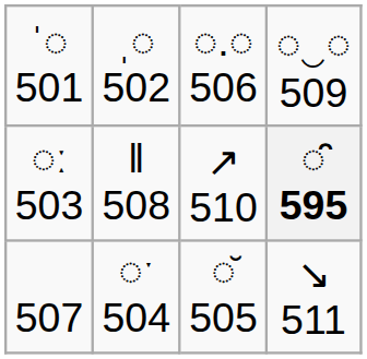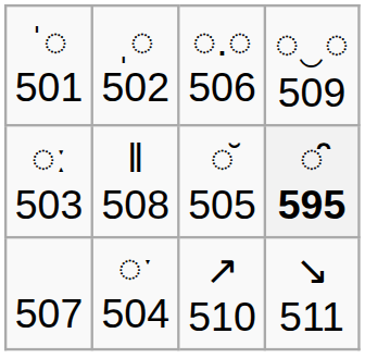 <table class="wikitable IPA">
 <tr align=center>
 <td>ˈ◌ <br> 501</td>
 <td>ˌ◌ <br> 502</td>
 <td>◌.◌ <br> 506</td>
 <td>◌‿◌ <br> 509</td>
 </tr>
 <tr align=center>
 <td>◌ː <br> 503</td>
 <td>‖ <br> 508</td>
-<td>↗ <br> 510</td>
+<td>◌̆ <br> 505</td>
 <th>◌̑ <br> 595</th>
 </tr>
 <tr align="center">
 <td> <br> 507</td>
 <td>◌ˑ <br> 504</td>
-<td>◌̆ <br> 505</td>
+<td>↗ <br> 510</td>
 <td>↘ <br> 511</td>
 </tr>
 </table>
